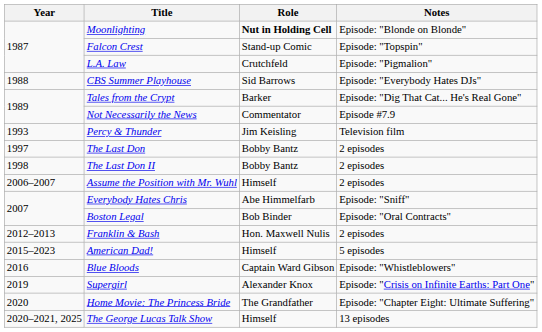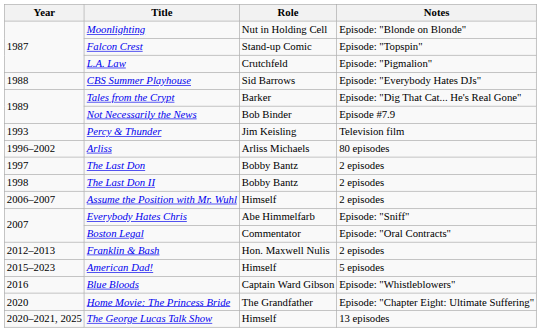 <table class = "wikitable sortable">
 <tr>
 <th>Year</th>
 <th>Title</th>
 <th>Role</th>
 <th class = "unsortable">Notes</th>
 </tr>
 <tr>
 <td rowspan=3>1987</td>
 <td><em><a href='#'>Moonlighting</a></em></td>
-<td><strong>Nut in Holding Cell</strong></td>
+<td>Nut in Holding Cell</td>
 <td>Episode: "Blonde on Blonde"</td>
 </tr>
 <tr>
 <td><em><a href='#'>Falcon Crest</a></em></td>
 <td>Stand-up Comic</td>
 <td>Episode: "Topspin"</td>
 </tr>
 <tr>
 <td><em><a href='#'>L.A. Law</a></em></td>
 <td>Crutchfeld</td>
 <td>Episode: "Pigmalion"</td>
 </tr>
 <tr>
 <td>1988</td>
 <td><em><a href='#'>CBS Summer Playhouse</a></em></td>
 <td>Sid Barrows</td>
 <td>Episode: "Everybody Hates DJs"</td>
 </tr>
 <tr>
 <td rowspan=2>1989</td>
 <td><em><a href='#'>Tales from the Crypt</a></em></td>
 <td>Barker</td>
 <td>Episode: "Dig That Cat... He's Real Gone"</td>
 </tr>
 <tr>
 <td><em><a href='#'>Not Necessarily the News</a></em></td>
-<td>Commentator</td>
+<td>Bob Binder</td>
 <td>Episode #7.9</td>
 </tr>
 <tr>
 <td>1993</td>
 <td><em><a href='#'>Percy & Thunder</a></em></td>
 <td>Jim Keisling</td>
 <td>Television film</td>
+</tr>
+<tr>
+<td>1996–2002</td>
+<td><em><a href='#'>Arliss</a></em></td>
+<td>Arliss Michaels</td>
+<td>80 episodes</td>
 </tr>
 <tr>
 <td>1997</td>
 <td><em><a href='#'>The Last Don</a></em></td>
 <td>Bobby Bantz</td>
 <td>2 episodes</td>
 </tr>
 <tr>
 <td>1998</td>
 <td><em><a href='#'>The Last Don II</a></em></td>
 <td>Bobby Bantz</td>
 <td>2 episodes</td>
 </tr>
 <tr>
 <td>2006–2007</td>
 <td><em><a href='#'>Assume the Position with Mr. Wuhl</a></em></td>
 <td>Himself</td>
 <td>2 episodes</td>
 </tr>
 <tr>
 <td rowspan=2>2007</td>
 <td><em><a href='#'>Everybody Hates Chris</a></em></td>
 <td>Abe Himmelfarb</td>
 <td>Episode: "Sniff"</td>
 </tr>
 <tr>
 <td><em><a href='#'>Boston Legal</a></em></td>
-<td>Bob Binder</td>
+<td>Commentator</td>
 <td>Episode: "Oral Contracts"</td>
 </tr>
 <tr>
 <td>2012–2013</td>
 <td><em><a href='#'>Franklin & Bash</a></em></td>
 <td>Hon. Maxwell Nulis</td>
 <td>2 episodes</td>
 </tr>
 <tr>
 <td>2015–2023</td>
 <td><em><a href='#'>American Dad!</a></em></td>
 <td>Himself</td>
 <td>5 episodes</td>
 </tr>
 <tr>
 <td>2016</td>
 <td><em><a href='#'>Blue Bloods</a></em></td>
 <td>Captain Ward Gibson</td>
 <td>Episode: "Whistleblowers"</td>
 </tr>
 <tr>
-<td>2019</td>
-<td><em><a href='#'>Supergirl</a></em></td>
-<td>Alexander Knox</td>
-<td>Episode: "<a href='#'>Crisis on Infinite Earths: Part One</a>"</td>
-</tr>
-<tr>
 <td>2020</td>
 <td><em><a href='#'>Home Movie: The Princess Bride</a></em></td>
 <td>The Grandfather</td>
 <td>Episode: "Chapter Eight: Ultimate Suffering"</td>
 </tr>
 <tr>
 <td>2020–2021, 2025</td>
 <td><em><a href='#'>The George Lucas Talk Show</a></em></td>
 <td>Himself</td>
 <td>13 episodes</td>
 </tr>
 </table>
